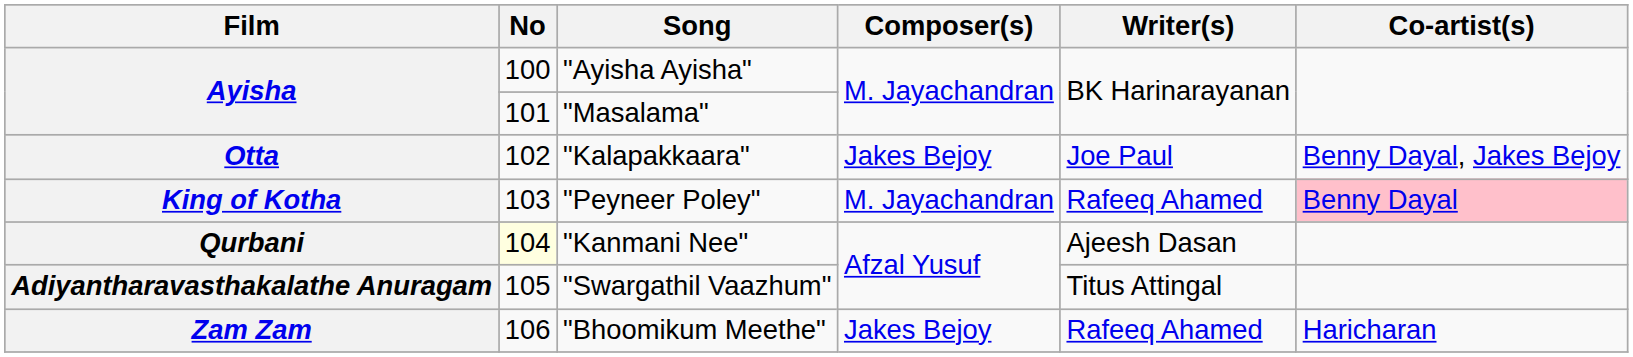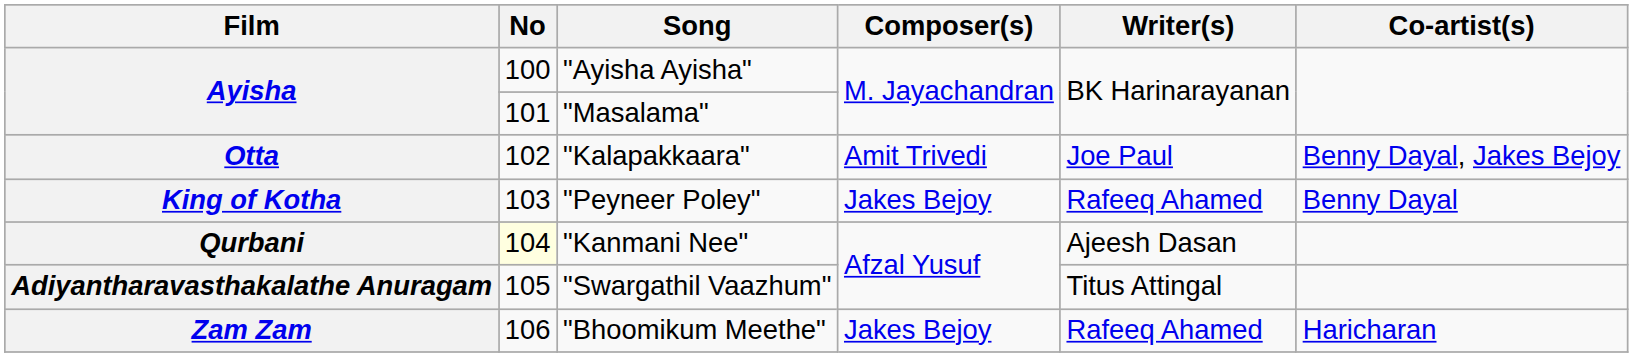 <table class="wikitable">
 <tr>
 <th>Film</th>
 <th>No</th>
 <th>Song</th>
 <th>Composer(s)</th>
 <th>Writer(s)</th>
 <th>Co-artist(s)</th>
 </tr>
 <tr>
 <th rowspan="2"><a href='#'><em>Ayisha</em></a></th>
 <td>100</td>
 <td>"Ayisha Ayisha"</td>
 <td rowspan="2"><a href='#'>M. Jayachandran</a></td>
 <td rowspan="2">BK Harinarayanan</td>
 <td rowspan="2"></td>
 </tr>
 <tr>
 <td>101</td>
 <td>"Masalama"</td>
 </tr>
 <tr>
 <th><em><a href='#'>Otta</a></em></th>
 <td>102</td>
 <td>"Kalapakkaara"</td>
-<td><a href='#'>Jakes Bejoy</a></td>
+<td><a href='#'>Amit Trivedi</a></td>
 <td><a href='#'>Joe Paul</a></td>
 <td><a href='#'>Benny Dayal</a>, <a href='#'>Jakes Bejoy</a></td>
 </tr>
 <tr>
 <th><em><a href='#'>King of Kotha</a></em></th>
 <td>103</td>
 <td>"Peyneer Poley"</td>
-<td><a href='#'>M. Jayachandran</a></td>
+<td><a href='#'>Jakes Bejoy</a></td>
 <td><a href='#'>Rafeeq Ahamed</a></td>
-<td style="background: pink;"><a href='#'>Benny Dayal</a></td>
+<td><a href='#'>Benny Dayal</a></td>
 </tr>
 <tr>
 <th><em>Qurbani</em></th>
 <td style="background: lightyellow;">104</td>
 <td>"Kanmani Nee"</td>
 <td rowspan="2"><a href='#'>Afzal Yusuf</a></td>
 <td>Ajeesh Dasan</td>
 <td></td>
 </tr>
 <tr>
 <th><em>Adiyantharavasthakalathe Anuragam</em></th>
 <td>105</td>
 <td>"Swargathil Vaazhum"</td>
 <td>Titus Attingal</td>
 <td></td>
 </tr>
 <tr>
 <th><a href='#'><em>Zam Zam</em></a></th>
 <td>106</td>
 <td>"Bhoomikum Meethe"</td>
 <td><a href='#'>Jakes Bejoy</a></td>
 <td><a href='#'>Rafeeq Ahamed</a></td>
 <td><a href='#'>Haricharan</a></td>
 </tr>
 </table>
